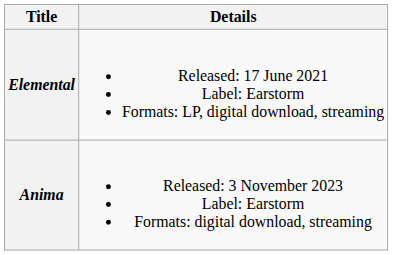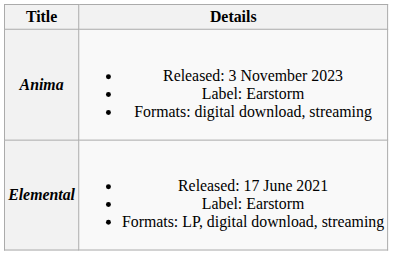 <table class="wikitable plainrowheaders" style="text-align:center;">
 <tr>
 <th scope="col">Title</th>
 <th scope="col">Details</th>
 </tr>
 <tr>
+<th scope="row"><em>Anima</em></th>
+<td><br><ul><li>Released: 3 November 2023</li><li>Label: Earstorm</li><li>Formats: digital download, streaming</li></ul></td>
+</tr>
+<tr>
 <th scope="row"><em>Elemental</em></th>
 <td><br><ul><li>Released: 17 June 2021</li><li>Label: Earstorm</li><li>Formats: LP, digital download, streaming</li></ul></td>
 </tr>
-<tr>
-<th scope="row"><em>Anima</em></th>
-<td><br><ul><li>Released: 3 November 2023</li><li>Label: Earstorm</li><li>Formats: digital download, streaming</li></ul></td>
-</tr>
 </table>
